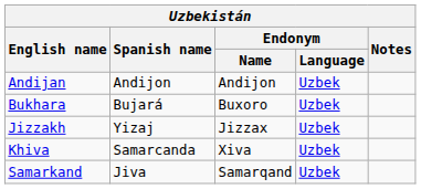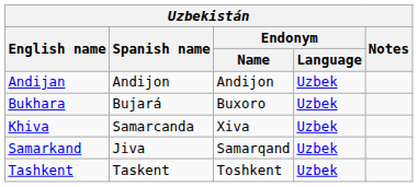 <table class="wikitable sortable">
 <tr>
 <th colspan="5"> <em>Uzbekistán</em></th>
 </tr>
 <tr>
 <th rowspan="2">English name</th>
 <th rowspan="2">Spanish name</th>
 <th colspan="2">Endonym</th>
 <th rowspan="2">Notes</th>
 </tr>
 <tr>
 <th>Name</th>
 <th>Language</th>
 </tr>
 <tr>
 <td><a href='#'>Andijan</a></td>
 <td>Andijon</td>
 <td>Andijon</td>
 <td><a href='#'>Uzbek</a></td>
 <td></td>
 </tr>
 <tr>
 <td><a href='#'>Bukhara</a></td>
 <td>Bujará</td>
 <td>Buxoro</td>
 <td><a href='#'>Uzbek</a></td>
 <td></td>
 </tr>
 <tr>
-<td><a href='#'>Jizzakh</a></td>
-<td>Yizaj</td>
-<td>Jizzax</td>
-<td><a href='#'>Uzbek</a></td>
-<td></td>
-</tr>
-<tr>
 <td><a href='#'>Khiva</a></td>
 <td>Samarcanda</td>
 <td>Xiva</td>
 <td><a href='#'>Uzbek</a></td>
 <td></td>
 </tr>
 <tr>
 <td><a href='#'>Samarkand</a></td>
 <td>Jiva</td>
 <td>Samarqand</td>
 <td><a href='#'>Uzbek</a></td>
 <td></td>
 </tr>
+<tr>
+<td><a href='#'>Tashkent</a></td>
+<td>Taskent</td>
+<td>Toshkent</td>
+<td><a href='#'>Uzbek</a></td>
+<td></td>
+</tr>
 </table>
